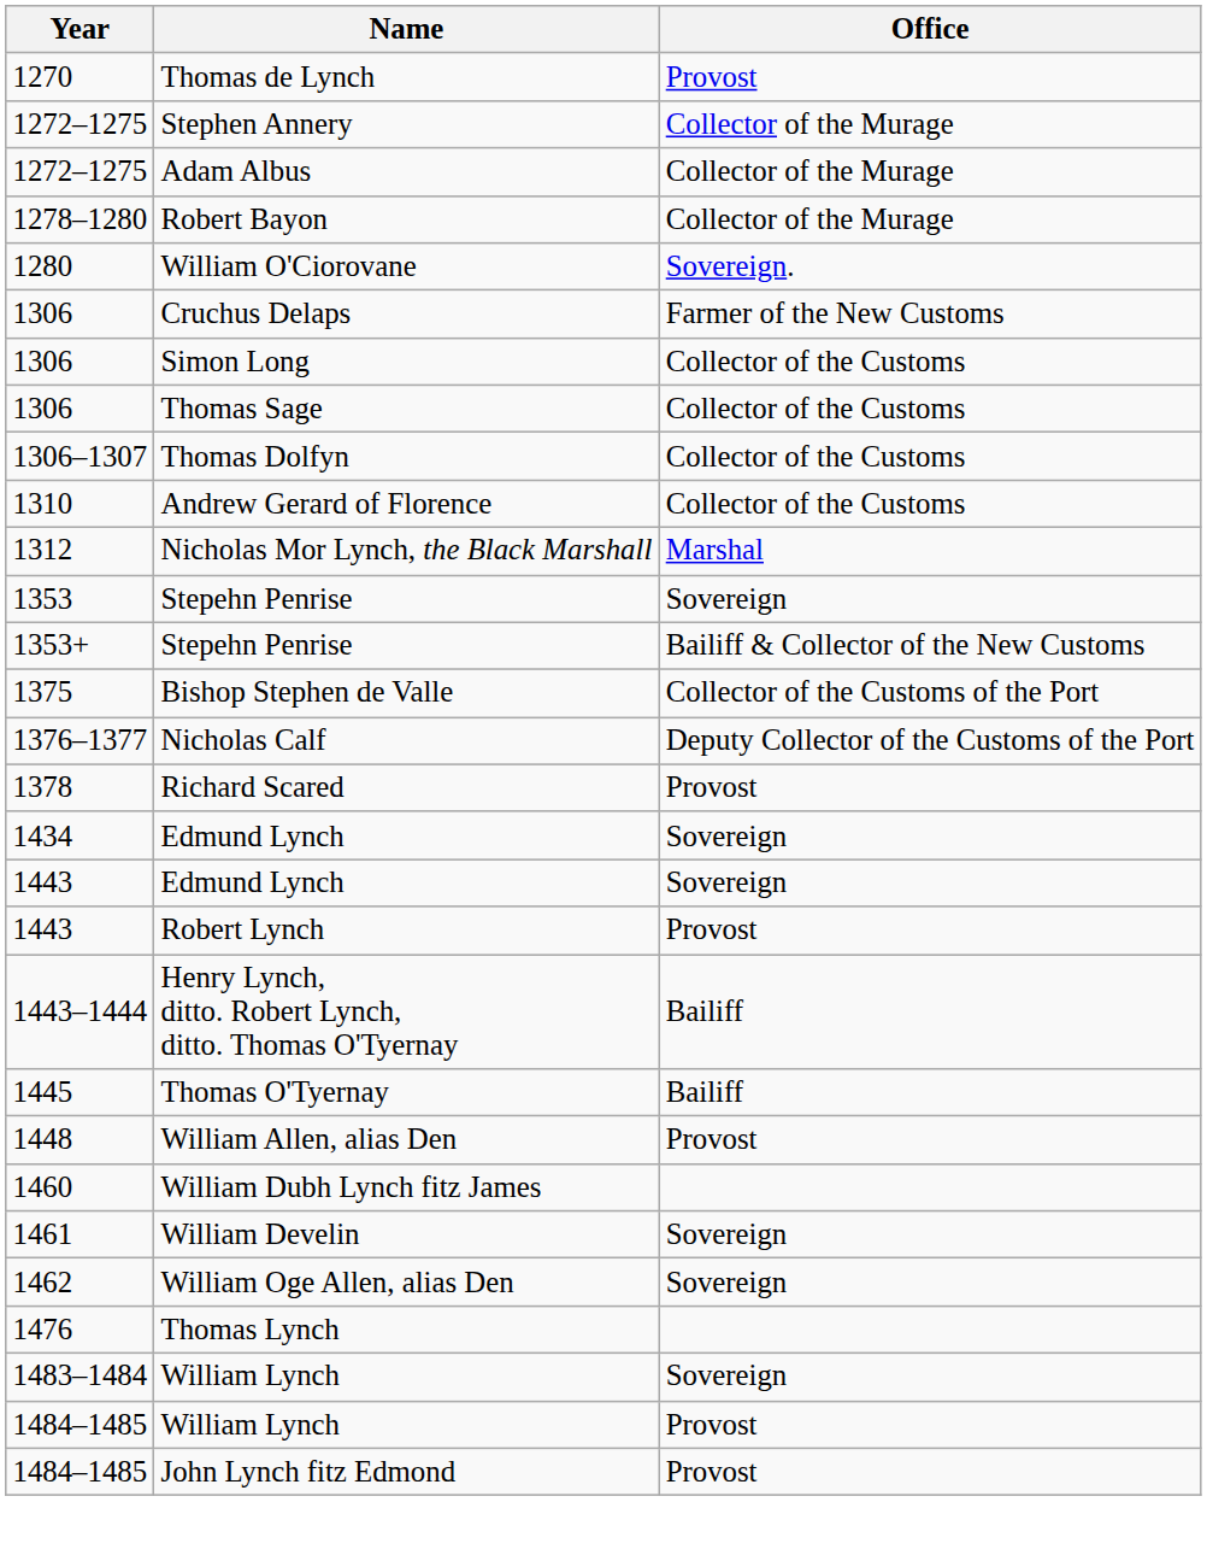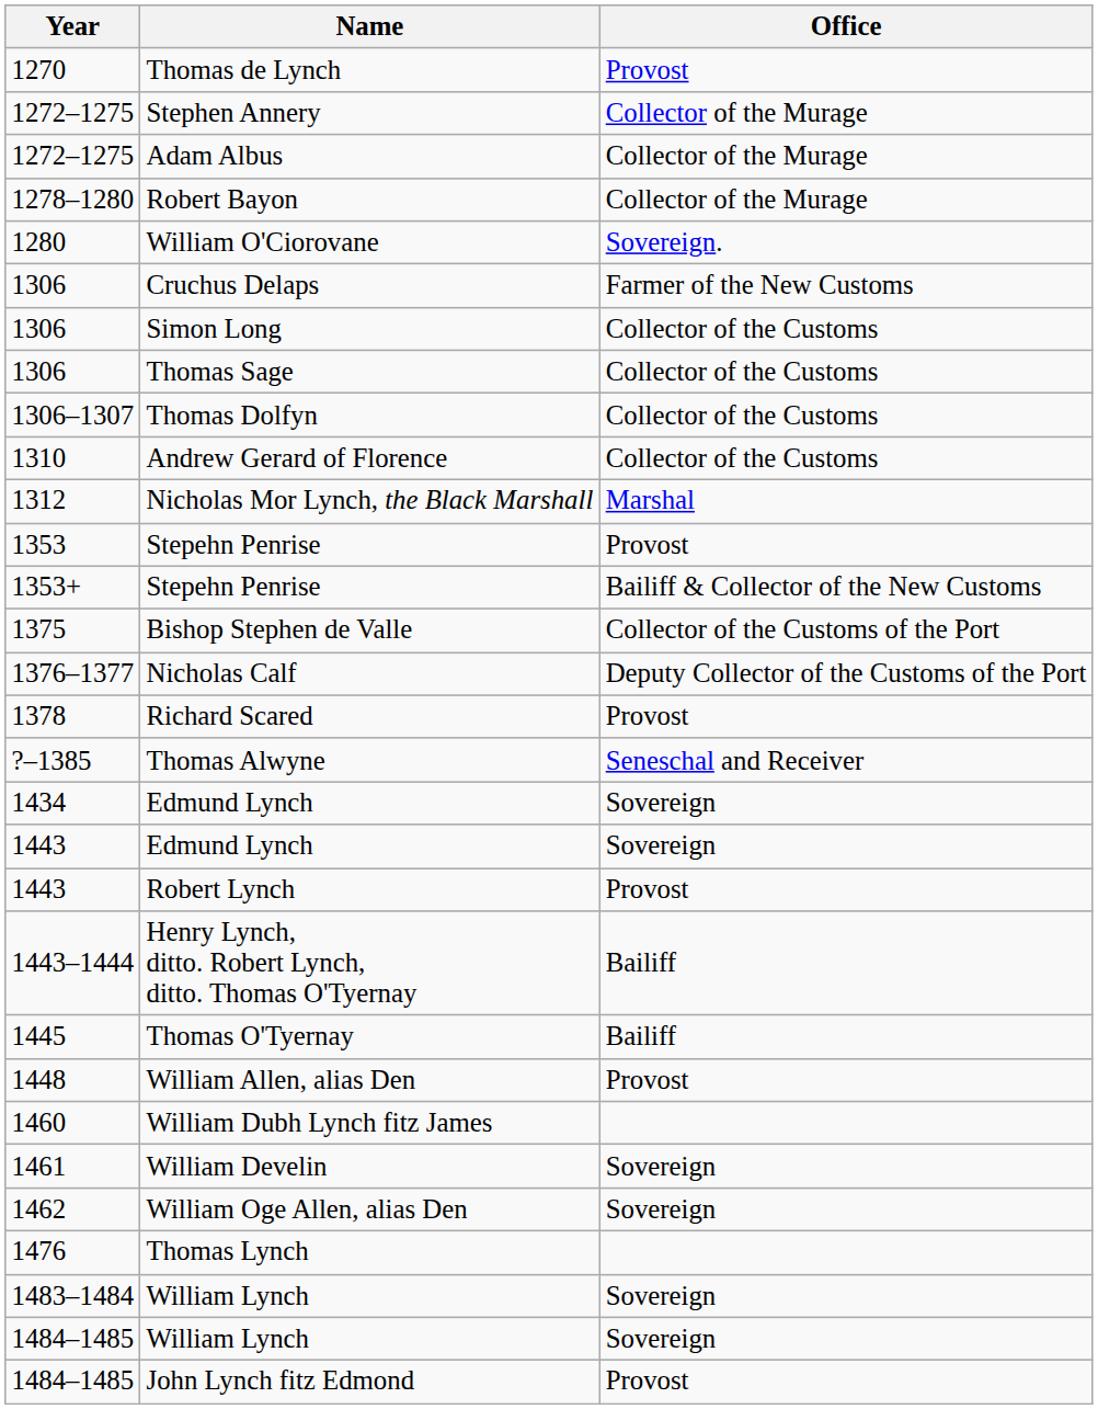 <table class="wikitable">
 <tr>
 <th>Year</th>
 <th>Name</th>
 <th>Office</th>
 </tr>
 <tr>
 <td>1270</td>
 <td>Thomas de Lynch</td>
 <td><a href='#'>Provost</a></td>
 </tr>
 <tr>
 <td>1272–1275</td>
 <td>Stephen Annery</td>
 <td><a href='#'>Collector</a> of the Murage</td>
 </tr>
 <tr>
 <td>1272–1275</td>
 <td>Adam Albus</td>
 <td>Collector of the Murage</td>
 </tr>
 <tr>
 <td>1278–1280</td>
 <td>Robert Bayon</td>
 <td>Collector of the Murage</td>
 </tr>
 <tr>
 <td>1280</td>
 <td>William O'Ciorovane</td>
 <td><a href='#'>Sovereign</a>.</td>
 </tr>
 <tr>
 <td>1306</td>
 <td>Cruchus Delaps</td>
 <td>Farmer of the New Customs</td>
 </tr>
 <tr>
 <td>1306</td>
 <td>Simon Long</td>
 <td>Collector of the Customs</td>
 </tr>
 <tr>
 <td>1306</td>
 <td>Thomas Sage</td>
 <td>Collector of the Customs</td>
 </tr>
 <tr>
 <td>1306–1307</td>
 <td>Thomas Dolfyn</td>
 <td>Collector of the Customs</td>
 </tr>
 <tr>
 <td>1310</td>
 <td>Andrew Gerard of Florence</td>
 <td>Collector of the Customs</td>
 </tr>
 <tr>
 <td>1312</td>
 <td>Nicholas Mor Lynch, <em>the Black Marshall</em></td>
 <td><a href='#'>Marshal</a></td>
 </tr>
 <tr>
 <td>1353</td>
 <td>Stepehn Penrise</td>
-<td>Sovereign</td>
+<td>Provost</td>
 </tr>
 <tr>
 <td>1353+</td>
 <td>Stepehn Penrise</td>
 <td>Bailiff & Collector of the New Customs</td>
 </tr>
 <tr>
 <td>1375</td>
 <td>Bishop Stephen de Valle</td>
 <td>Collector of the Customs of the Port</td>
 </tr>
 <tr>
 <td>1376–1377</td>
 <td>Nicholas Calf</td>
 <td>Deputy Collector of the Customs of the Port</td>
 </tr>
 <tr>
 <td>1378</td>
 <td>Richard Scared</td>
 <td>Provost</td>
+</tr>
+<tr>
+<td>?–1385</td>
+<td>Thomas Alwyne</td>
+<td><a href='#'>Seneschal</a> and Receiver</td>
 </tr>
 <tr>
 <td>1434</td>
 <td>Edmund Lynch</td>
 <td>Sovereign</td>
 </tr>
 <tr>
 <td>1443</td>
 <td>Edmund Lynch</td>
 <td>Sovereign</td>
 </tr>
 <tr>
 <td>1443</td>
 <td>Robert Lynch</td>
 <td>Provost</td>
 </tr>
 <tr>
 <td>1443–1444</td>
 <td>Henry Lynch,<br>ditto. Robert Lynch,<br>ditto. Thomas O'Tyernay</td>
 <td>Bailiff</td>
 </tr>
 <tr>
 <td>1445</td>
 <td>Thomas O'Tyernay</td>
 <td>Bailiff</td>
 </tr>
 <tr>
 <td>1448</td>
 <td>William Allen, alias Den</td>
 <td>Provost</td>
 </tr>
 <tr>
 <td>1460</td>
 <td>William Dubh Lynch fitz James</td>
 <td></td>
 </tr>
 <tr>
 <td>1461</td>
 <td>William Develin</td>
 <td>Sovereign</td>
 </tr>
 <tr>
 <td>1462</td>
 <td>William Oge Allen, alias Den</td>
 <td>Sovereign</td>
 </tr>
 <tr>
 <td>1476</td>
 <td>Thomas Lynch</td>
 <td></td>
 </tr>
 <tr>
 <td>1483–1484</td>
 <td>William Lynch</td>
 <td>Sovereign</td>
 </tr>
 <tr>
 <td>1484–1485</td>
 <td>William Lynch</td>
-<td>Provost</td>
+<td>Sovereign</td>
 </tr>
 <tr>
 <td>1484–1485</td>
 <td>John Lynch fitz Edmond</td>
 <td>Provost</td>
 </tr>
 </table>
